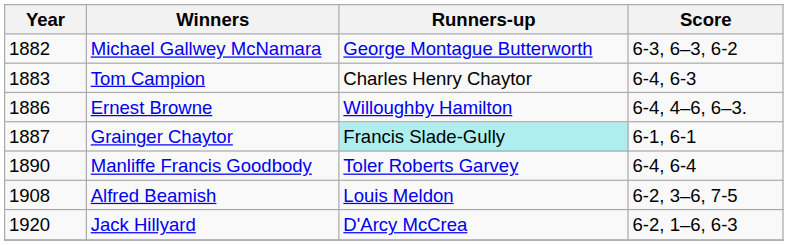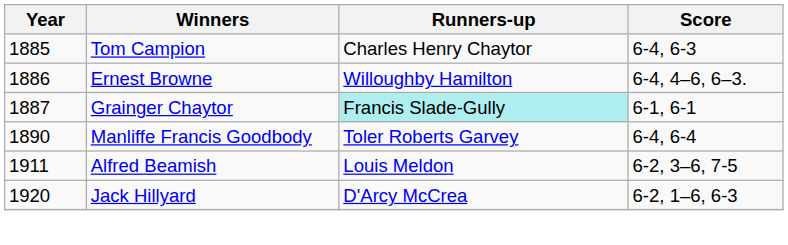 <table class="wikitable" style="font-size:95%;">
 <tr>
 <th style="width:60px;">Year</th>
 <th style="width:200px;">Winners</th>
 <th style="width:230px;">Runners-up</th>
 <th style="width:120px;">Score</th>
 </tr>
 <tr>
-<td>1882</td>
-<td> <a href='#'>Michael Gallwey McNamara</a></td>
-<td> <a href='#'>George Montague Butterworth</a></td>
-<td>6-3, 6–3, 6-2</td>
-</tr>
-<tr>
-<td>1883</td>
+<td>1885</td>
 <td> <a href='#'>Tom Campion</a></td>
 <td> Charles Henry Chaytor</td>
 <td>6-4, 6-3</td>
 </tr>
 <tr>
 <td>1886</td>
 <td> <a href='#'>Ernest Browne</a></td>
 <td> <a href='#'>Willoughby Hamilton</a></td>
 <td>6-4, 4–6, 6–3.</td>
 </tr>
 <tr>
 <td>1887</td>
 <td> <a href='#'>Grainger Chaytor</a></td>
 <td style="background: paleturquoise;"> Francis Slade-Gully</td>
 <td>6-1, 6-1</td>
 </tr>
 <tr>
 <td>1890</td>
 <td> <a href='#'>Manliffe Francis Goodbody</a></td>
 <td> <a href='#'>Toler Roberts Garvey</a></td>
 <td>6-4, 6-4</td>
 </tr>
 <tr>
-<td>1908</td>
+<td>1911</td>
 <td> <a href='#'>Alfred Beamish</a></td>
 <td> <a href='#'>Louis Meldon</a></td>
 <td>6-2, 3–6, 7-5</td>
 </tr>
 <tr>
 <td>1920</td>
 <td> <a href='#'>Jack Hillyard</a></td>
 <td> <a href='#'>D'Arcy McCrea</a></td>
 <td>6-2, 1–6, 6-3</td>
 </tr>
 <tr>
 </tr>
 </table>
